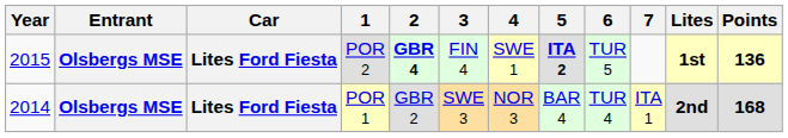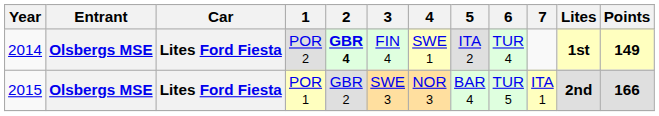 <table class="wikitable" border="1" style="text-align:center; font-size:90%;">
 <tr valign="top">
 <th>Year</th>
 <th>Entrant</th>
 <th>Car</th>
 <th>1</th>
 <th>2</th>
 <th>3</th>
 <th>4</th>
 <th>5</th>
 <th>6</th>
 <th>7</th>
 <th>Lites</th>
 <th>Points</th>
 </tr>
 <tr>
-<td><a href='#'>2015</a></td>
+<td><a href='#'>2014</a></td>
 <th><a href='#'>Olsbergs MSE</a></th>
 <th>Lites <a href='#'>Ford Fiesta</a></th>
 <td style="background:#DFDFDF;"><a href='#'>POR</a><br><small>2</small></td>
 <td style="background:#DFFFDF;"><strong><a href='#'>GBR</a><br><small>4</small></strong></td>
 <td style="background:#DFFFDF;"><a href='#'>FIN</a><br><small>4</small></td>
 <td style="background:#FFFFBF;"><a href='#'>SWE</a><br><small>1</small></td>
-<td style="background:#DFDFDF;"><strong><a href='#'>ITA</a><br><small>2</small></strong></td>
-<td style="background:#DFFFDF;"><a href='#'>TUR</a><br><small>5</small></td>
+<td style="background:#DFDFDF;"><a href='#'>ITA</a><br><small>2</small></td>
+<td style="background:#DFFFDF;"><a href='#'>TUR</a><br><small>4</small></td>
 <td></td>
 <th style="background:#FFFFBF;">1st</th>
-<th style="background:#FFFFBF;">136</th>
+<th style="background:#FFFFBF;">149</th>
 </tr>
 <tr>
-<td><a href='#'>2014</a></td>
+<td><a href='#'>2015</a></td>
 <th><a href='#'>Olsbergs MSE</a></th>
 <th>Lites <a href='#'>Ford Fiesta</a></th>
 <td style="background:#FFFFBF;"><a href='#'>POR</a><br><small>1</small></td>
 <td style="background:#DFDFDF;"><a href='#'>GBR</a><br><small>2</small></td>
 <td style="background:#FFDF9F;"><a href='#'>SWE</a><br><small>3</small></td>
 <td style="background:#FFDF9F;"><a href='#'>NOR</a><br><small>3</small></td>
 <td style="background:#DFFFDF;"><a href='#'>BAR</a><br><small>4</small></td>
-<td style="background:#DFFFDF;"><a href='#'>TUR</a><br><small>4</small></td>
+<td style="background:#DFFFDF;"><a href='#'>TUR</a><br><small>5</small></td>
 <td style="background:#FFFFBF;"><a href='#'>ITA</a><br><small>1</small></td>
 <th style="background:#DFDFDF;">2nd</th>
-<th style="background:#DFDFDF;">168</th>
+<th style="background:#DFDFDF;">166</th>
 </tr>
 <tr>
 </tr>
 </table>
